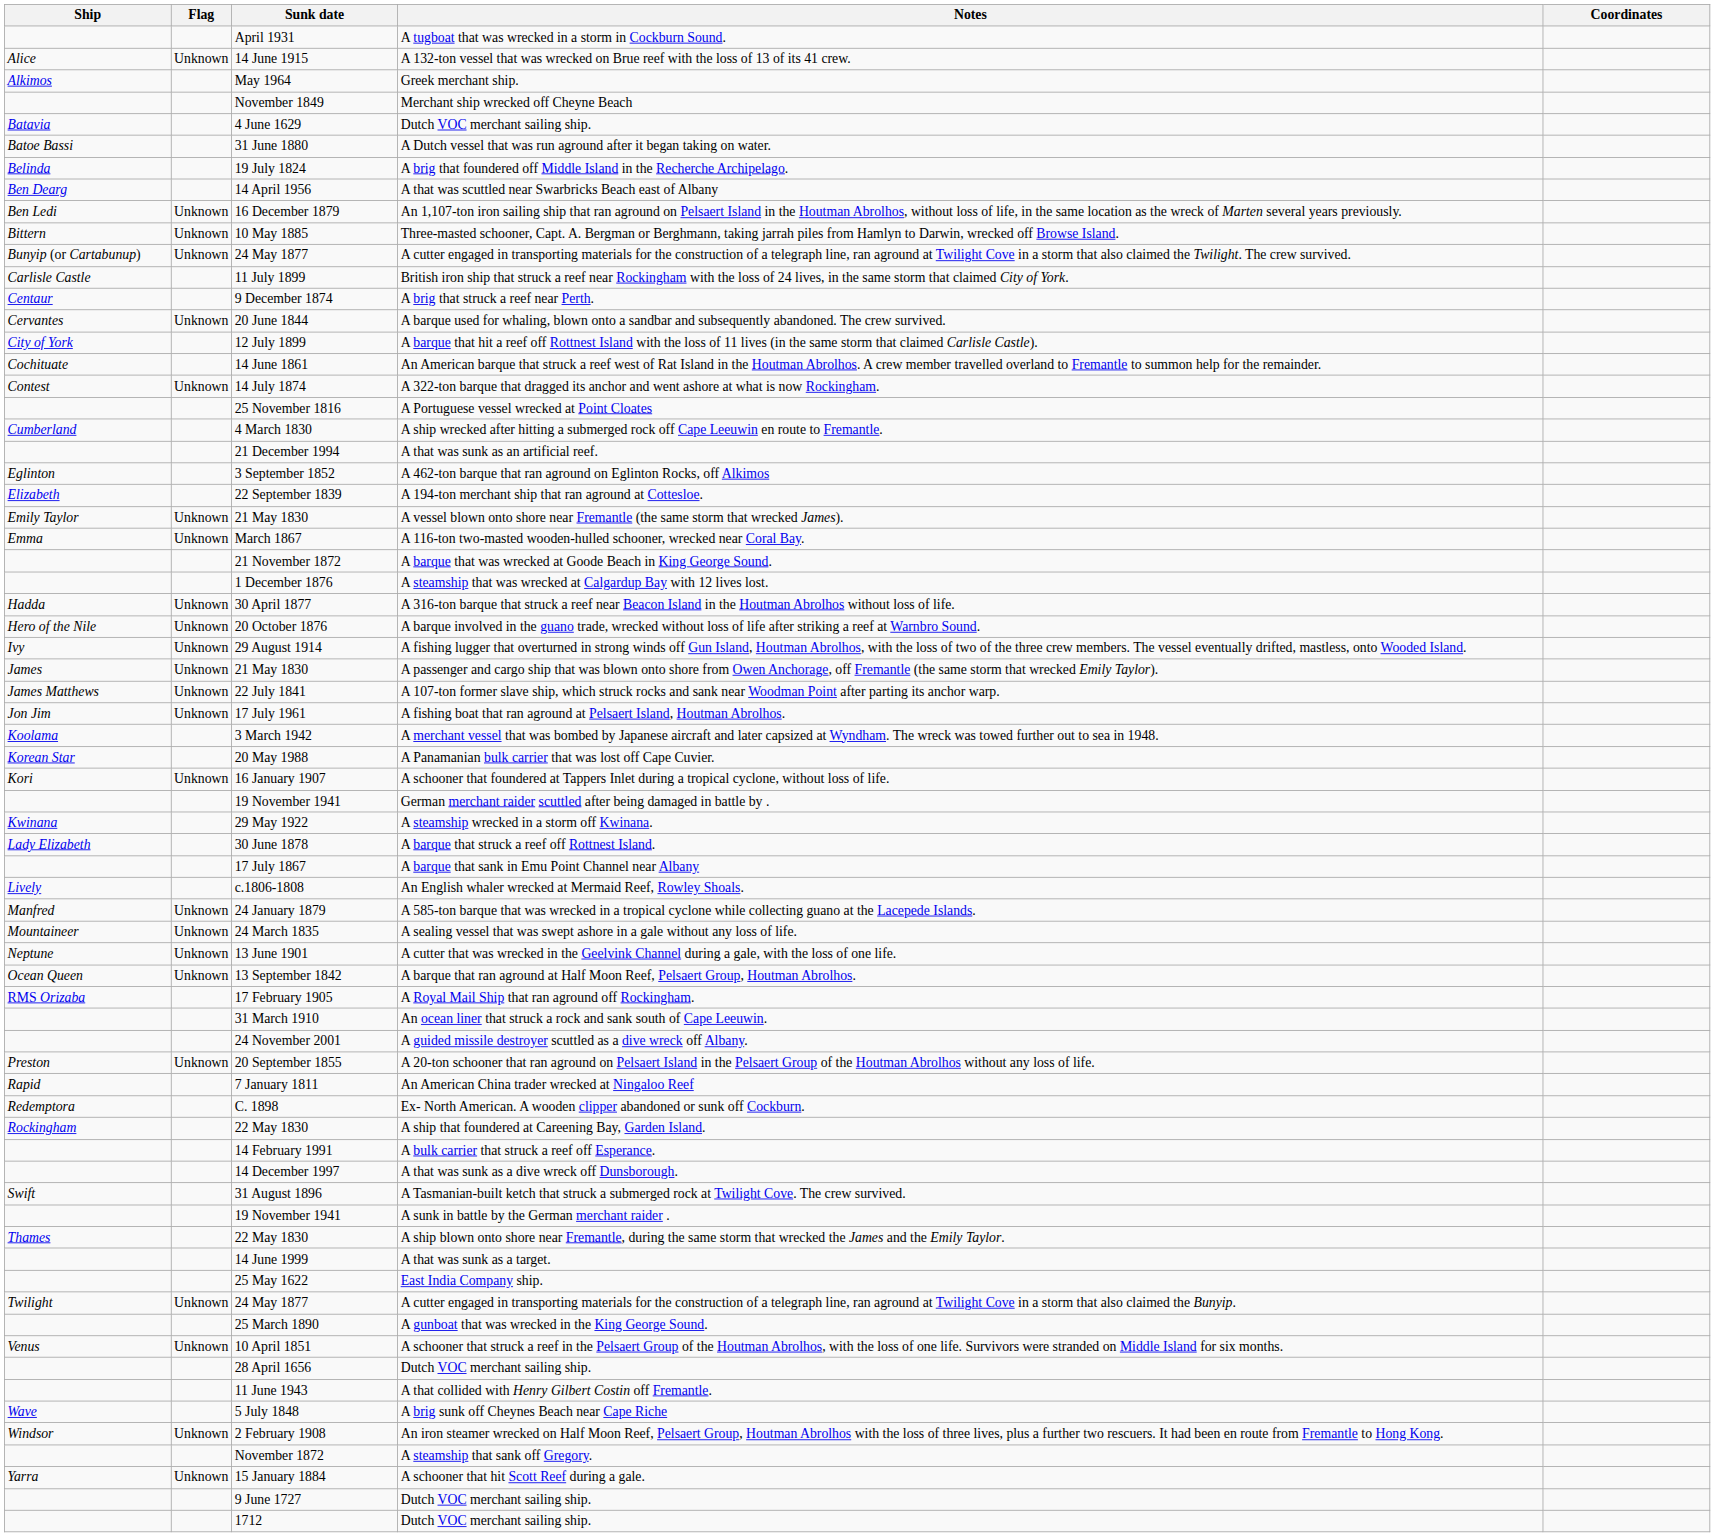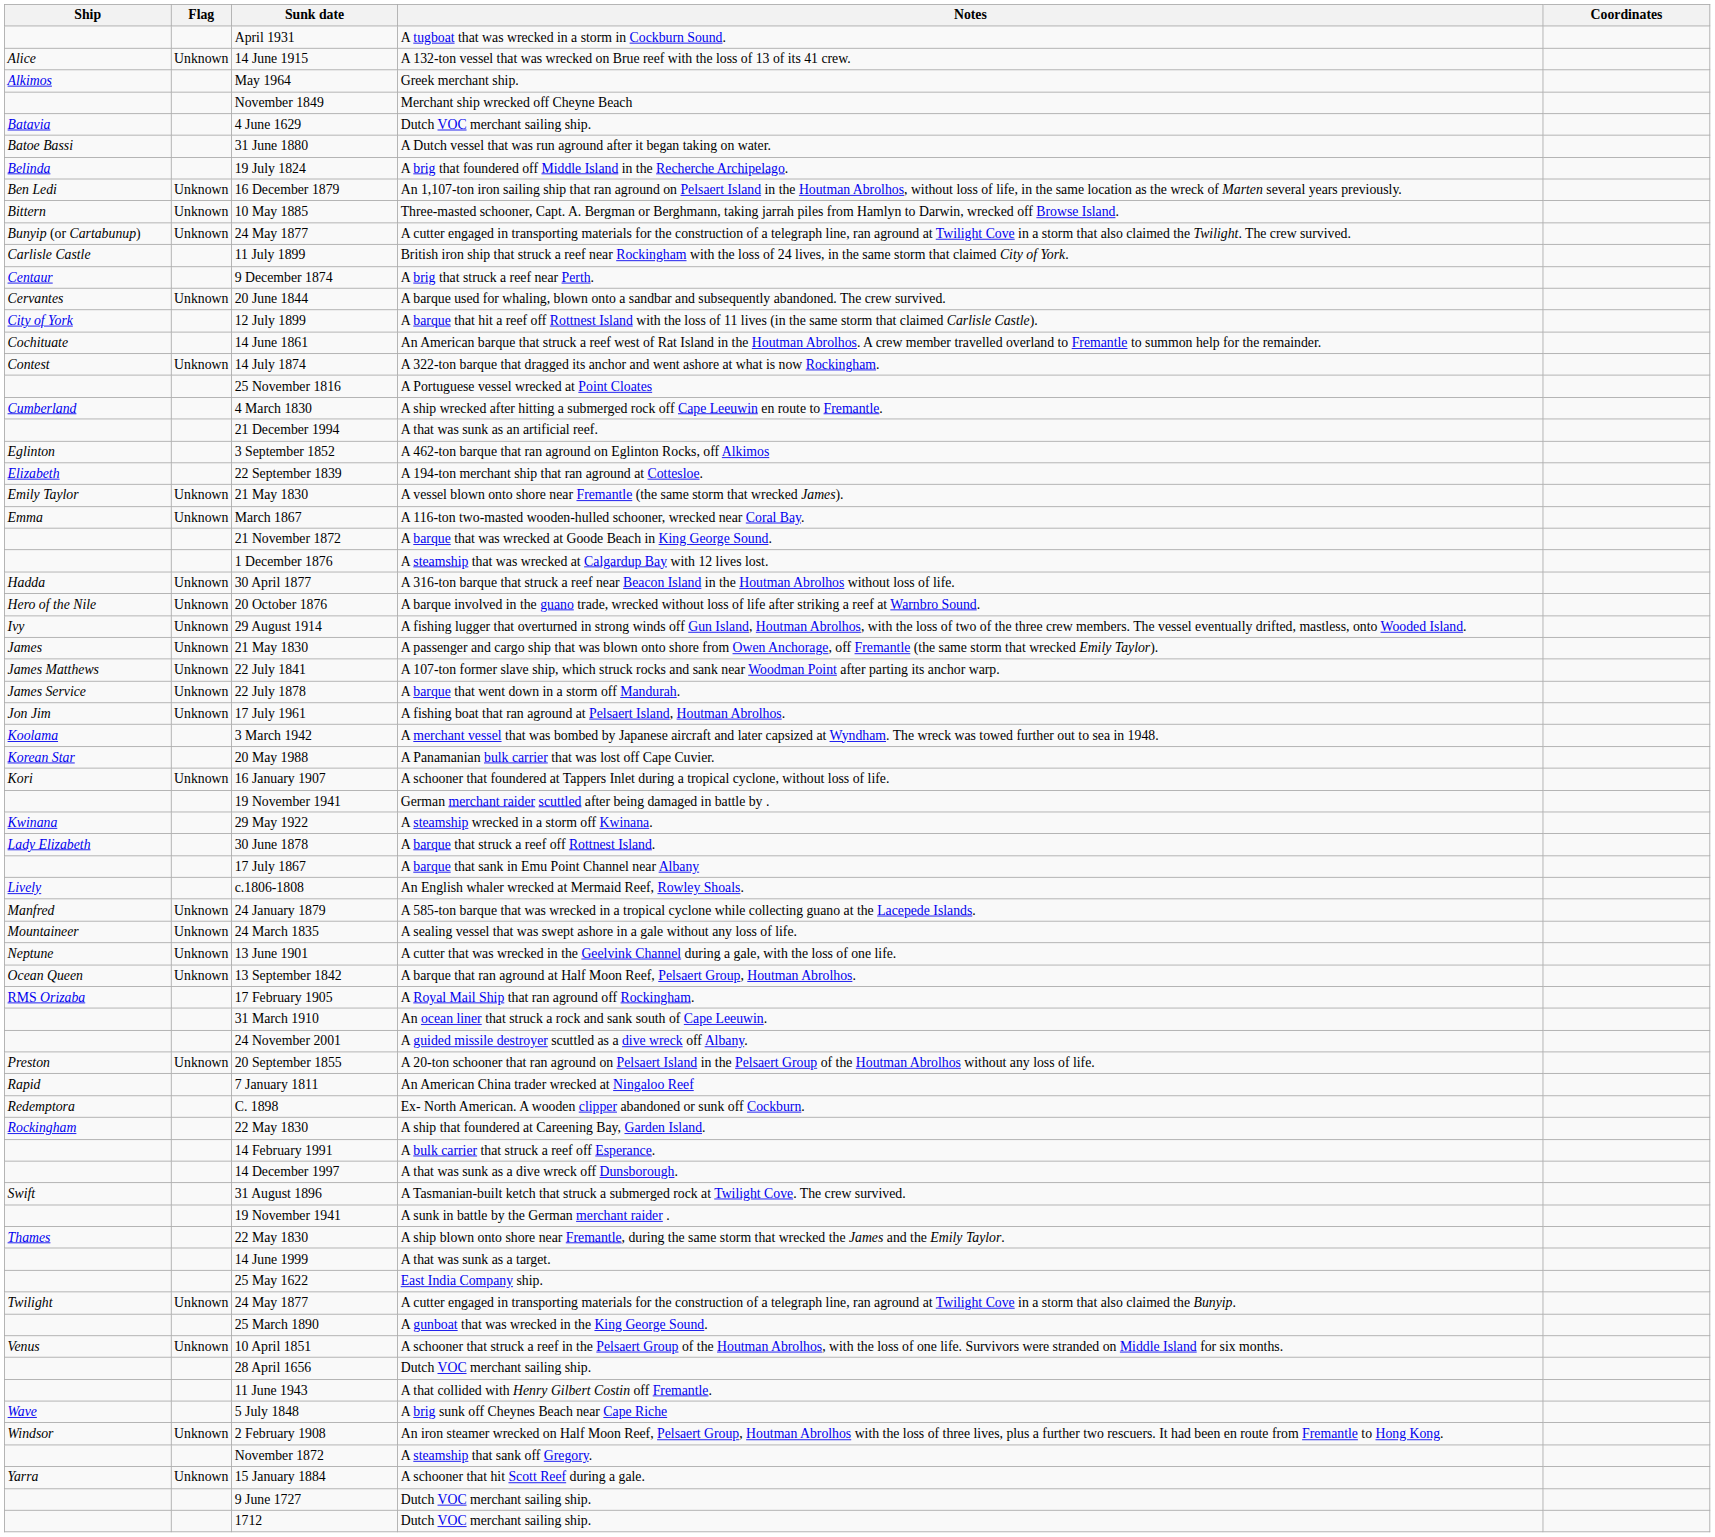 <table class="wikitable sortable" | style = "width:100%">
 <tr>
 <th style="width:10%">Ship</th>
 <th>Flag</th>
 <th style="width:10%">Sunk date</th>
 <th style="width:70%">Notes</th>
 <th style="width:10%">Coordinates</th>
 </tr>
 <tr>
 <td></td>
 <td></td>
 <td>April 1931</td>
 <td>A <a href='#'>tugboat</a> that was wrecked in a storm in <a href='#'>Cockburn Sound</a>.</td>
 <td></td>
 </tr>
 <tr>
 <td><em>Alice</em></td>
 <td>Unknown</td>
 <td>14 June 1915</td>
 <td>A 132-ton vessel that was wrecked on Brue reef with the loss of 13 of its 41 crew.</td>
 <td></td>
 </tr>
 <tr>
 <td><a href='#'><em>Alkimos</em></a></td>
 <td></td>
 <td>May 1964</td>
 <td>Greek merchant ship.</td>
 <td></td>
 </tr>
 <tr>
 <td></td>
 <td></td>
 <td>November 1849</td>
 <td>Merchant ship wrecked off Cheyne Beach</td>
 <td></td>
 </tr>
 <tr>
 <td><a href='#'><em>Batavia</em></a></td>
 <td></td>
 <td>4 June 1629</td>
 <td>Dutch <a href='#'>VOC</a> merchant sailing ship.</td>
 <td></td>
 </tr>
 <tr>
 <td><em>Batoe Bassi</em></td>
 <td></td>
 <td>31 June 1880</td>
 <td>A Dutch vessel that was run aground after it began taking on water.</td>
 <td></td>
 </tr>
 <tr>
 <td><a href='#'><em>Belinda</em></a></td>
 <td></td>
 <td>19 July 1824</td>
 <td>A <a href='#'>brig</a> that foundered off <a href='#'>Middle Island</a> in the <a href='#'>Recherche Archipelago</a>.</td>
-<td></td>
-</tr>
-<tr>
-<td><a href='#'><em>Ben Dearg</em></a></td>
-<td></td>
-<td>14 April 1956</td>
-<td>A  that was scuttled near Swarbricks Beach east of Albany</td>
 <td></td>
 </tr>
 <tr>
 <td><em>Ben Ledi</em></td>
 <td>Unknown</td>
 <td>16 December 1879</td>
 <td>An 1,107-ton iron sailing ship that ran aground on <a href='#'>Pelsaert Island</a> in the <a href='#'>Houtman Abrolhos</a>, without loss of life, in the same location as the wreck of <em>Marten</em> several years previously.</td>
 <td></td>
 </tr>
 <tr>
 <td><em>Bittern</em></td>
 <td>Unknown</td>
 <td>10 May 1885</td>
 <td>Three-masted schooner, Capt. A. Bergman or Berghmann, taking jarrah piles from Hamlyn to Darwin, wrecked off <a href='#'>Browse Island</a>.</td>
 <td></td>
 </tr>
 <tr>
 <td><em>Bunyip</em> (or <em>Cartabunup</em>)</td>
 <td>Unknown</td>
 <td>24 May 1877</td>
 <td>A cutter engaged in transporting materials for the construction of a telegraph line, ran aground at <a href='#'>Twilight Cove</a> in a storm that also claimed the <em>Twilight</em>. The crew survived.</td>
 <td></td>
 </tr>
 <tr>
 <td><em>Carlisle Castle</em></td>
 <td></td>
 <td>11 July 1899</td>
 <td>British iron ship that struck a reef near <a href='#'>Rockingham</a> with the loss of 24 lives, in the same storm that claimed <em>City of York</em>.</td>
 <td></td>
 </tr>
 <tr>
 <td><a href='#'><em>Centaur</em></a></td>
 <td></td>
 <td>9 December 1874</td>
 <td>A <a href='#'>brig</a> that struck a reef near <a href='#'>Perth</a>.</td>
 <td></td>
 </tr>
 <tr>
 <td><em>Cervantes</em></td>
 <td>Unknown</td>
 <td>20 June 1844</td>
 <td>A barque used for whaling, blown onto a sandbar and subsequently abandoned. The crew survived.</td>
 <td></td>
 </tr>
 <tr>
 <td><a href='#'><em>City of York</em></a></td>
 <td></td>
 <td>12 July 1899</td>
 <td>A <a href='#'>barque</a> that hit a reef off <a href='#'>Rottnest Island</a> with the loss of 11 lives (in the same storm that claimed <em>Carlisle Castle</em>).</td>
 <td></td>
 </tr>
 <tr>
 <td><em>Cochituate</em></td>
 <td></td>
 <td>14 June 1861</td>
 <td>An American barque that struck a reef west of Rat Island in the <a href='#'>Houtman Abrolhos</a>. A crew member travelled overland to <a href='#'>Fremantle</a> to summon help for the remainder.</td>
 <td></td>
 </tr>
 <tr>
 <td><em>Contest</em></td>
 <td>Unknown</td>
 <td>14 July 1874</td>
 <td>A 322-ton barque that dragged its anchor and went ashore at what is now <a href='#'>Rockingham</a>.</td>
 <td></td>
 </tr>
 <tr>
 <td></td>
 <td></td>
 <td>25 November 1816</td>
 <td>A Portuguese vessel wrecked at <a href='#'>Point Cloates</a></td>
 <td></td>
 </tr>
 <tr>
 <td><a href='#'><em>Cumberland</em></a></td>
 <td></td>
 <td>4 March 1830</td>
 <td>A ship wrecked after hitting a submerged rock off <a href='#'>Cape Leeuwin</a> en route to <a href='#'>Fremantle</a>.</td>
 <td></td>
 </tr>
 <tr>
 <td></td>
 <td></td>
 <td>21 December 1994</td>
 <td>A  that was sunk as an artificial reef.</td>
 <td></td>
 </tr>
 <tr>
 <td><em>Eglinton</em></td>
 <td></td>
 <td>3 September 1852</td>
 <td>A 462-ton barque that ran aground on Eglinton Rocks,  off <a href='#'>Alkimos</a></td>
 <td></td>
 </tr>
 <tr>
 <td><a href='#'><em>Elizabeth</em></a></td>
 <td></td>
 <td>22 September 1839</td>
 <td>A 194-ton merchant ship that ran aground at <a href='#'>Cottesloe</a>.</td>
 <td></td>
 </tr>
 <tr>
 <td><em>Emily Taylor</em></td>
 <td>Unknown</td>
 <td>21 May 1830</td>
 <td>A vessel blown onto shore near <a href='#'>Fremantle</a> (the same storm that wrecked <em>James</em>).</td>
 <td></td>
 </tr>
 <tr>
 <td><em>Emma</em></td>
 <td>Unknown</td>
 <td>March 1867</td>
 <td>A 116-ton two-masted wooden-hulled schooner, wrecked near <a href='#'>Coral Bay</a>.</td>
 <td></td>
 </tr>
 <tr>
 <td></td>
 <td></td>
 <td>21 November 1872</td>
 <td>A <a href='#'>barque</a> that was wrecked at Goode Beach in <a href='#'>King George Sound</a>.</td>
 <td></td>
 </tr>
 <tr>
 <td></td>
 <td></td>
 <td>1 December 1876</td>
 <td>A <a href='#'>steamship</a> that was wrecked at <a href='#'>Calgardup Bay</a> with 12 lives lost.</td>
 <td></td>
 </tr>
 <tr>
 <td><em>Hadda</em></td>
 <td>Unknown</td>
 <td>30 April 1877</td>
 <td>A 316-ton barque that struck a reef near <a href='#'>Beacon Island</a> in the <a href='#'>Houtman Abrolhos</a> without loss of life.</td>
 <td></td>
 </tr>
 <tr>
 <td><em>Hero of the Nile</em></td>
 <td>Unknown</td>
 <td>20 October 1876</td>
 <td>A barque involved in the <a href='#'>guano</a> trade, wrecked without loss of life after striking a reef at <a href='#'>Warnbro Sound</a>.</td>
 <td></td>
 </tr>
 <tr>
 <td><em>Ivy</em></td>
 <td>Unknown</td>
 <td>29 August 1914</td>
 <td>A fishing lugger that overturned in strong winds off <a href='#'>Gun Island</a>, <a href='#'>Houtman Abrolhos</a>, with the loss of two of the three crew members. The vessel eventually drifted, mastless, onto <a href='#'>Wooded Island</a>.</td>
 <td></td>
 </tr>
 <tr>
 <td><em>James</em></td>
 <td>Unknown</td>
 <td>21 May 1830</td>
 <td>A passenger and cargo ship that was blown onto shore from <a href='#'>Owen Anchorage</a>, off <a href='#'>Fremantle</a> (the same storm that wrecked <em>Emily Taylor</em>).</td>
 <td></td>
 </tr>
 <tr>
 <td><em>James Matthews</em></td>
 <td>Unknown</td>
 <td>22 July 1841</td>
 <td>A 107-ton former slave ship, which struck rocks and sank near <a href='#'>Woodman Point</a> after parting its anchor warp.</td>
+<td></td>
+</tr>
+<tr>
+<td><em>James Service</em></td>
+<td>Unknown</td>
+<td>22 July 1878</td>
+<td>A <a href='#'>barque</a> that went down in a storm off <a href='#'>Mandurah</a>.</td>
 <td></td>
 </tr>
 <tr>
 <td><em>Jon Jim</em></td>
 <td>Unknown</td>
 <td>17 July 1961</td>
 <td>A fishing boat that ran aground at <a href='#'>Pelsaert Island</a>, <a href='#'>Houtman Abrolhos</a>.</td>
 <td></td>
 </tr>
 <tr>
 <td><em><a href='#'>Koolama</a></em></td>
 <td></td>
 <td>3 March 1942</td>
 <td>A <a href='#'>merchant vessel</a> that was bombed by Japanese aircraft and later capsized at <a href='#'>Wyndham</a>. The wreck was towed further out to sea in 1948.</td>
 <td></td>
 </tr>
 <tr>
 <td><a href='#'><em>Korean Star</em></a></td>
 <td></td>
 <td>20 May 1988</td>
 <td>A Panamanian <a href='#'>bulk carrier</a> that was lost off Cape Cuvier.</td>
 <td></td>
 </tr>
 <tr>
 <td><em>Kori</em></td>
 <td>Unknown</td>
 <td>16 January 1907</td>
 <td>A schooner that foundered at Tappers Inlet during a tropical cyclone, without loss of life.</td>
 <td></td>
 </tr>
 <tr>
 <td></td>
 <td></td>
 <td>19 November 1941</td>
 <td>German <a href='#'>merchant raider</a> <a href='#'>scuttled</a> after being damaged in battle by .</td>
 <td></td>
 </tr>
 <tr>
 <td><a href='#'><em>Kwinana</em></a></td>
 <td></td>
 <td>29 May 1922</td>
 <td>A <a href='#'>steamship</a> wrecked in a storm off <a href='#'>Kwinana</a>.</td>
 <td></td>
 </tr>
 <tr>
 <td><a href='#'><em>Lady Elizabeth</em></a></td>
 <td></td>
 <td>30 June 1878</td>
 <td>A <a href='#'>barque</a> that struck a reef off <a href='#'>Rottnest Island</a>.</td>
 <td></td>
 </tr>
 <tr>
 <td></td>
 <td></td>
 <td>17 July 1867</td>
 <td>A <a href='#'>barque</a> that sank in Emu Point Channel near <a href='#'>Albany</a></td>
 <td></td>
 </tr>
 <tr>
 <td><em><a href='#'>Lively</a></em></td>
 <td></td>
 <td>c.1806-1808</td>
 <td>An English whaler wrecked at Mermaid Reef, <a href='#'>Rowley Shoals</a>.</td>
 <td></td>
 </tr>
 <tr>
 <td><em>Manfred</em></td>
 <td>Unknown</td>
 <td>24 January 1879</td>
 <td>A 585-ton barque that was wrecked in a tropical cyclone while collecting guano at the <a href='#'>Lacepede Islands</a>.</td>
 <td></td>
 </tr>
 <tr>
 <td><em>Mountaineer</em></td>
 <td>Unknown</td>
 <td>24 March 1835</td>
 <td>A sealing vessel that was swept ashore in a gale without any loss of life.</td>
 <td></td>
 </tr>
 <tr>
 <td><em>Neptune</em></td>
 <td>Unknown</td>
 <td>13 June 1901</td>
 <td>A cutter that was wrecked in the <a href='#'>Geelvink Channel</a> during a gale, with the loss of one life.</td>
 <td></td>
 </tr>
 <tr>
 <td><em>Ocean Queen</em></td>
 <td>Unknown</td>
 <td>13 September 1842</td>
 <td>A barque that ran aground at Half Moon Reef, <a href='#'>Pelsaert Group</a>, <a href='#'>Houtman Abrolhos</a>.</td>
 <td></td>
 </tr>
 <tr>
 <td><a href='#'>RMS <em>Orizaba</em></a></td>
 <td></td>
 <td>17 February 1905</td>
 <td>A <a href='#'>Royal Mail Ship</a> that ran aground off <a href='#'>Rockingham</a>.</td>
 <td></td>
 </tr>
 <tr>
 <td></td>
 <td></td>
 <td>31 March 1910</td>
 <td>An <a href='#'>ocean liner</a> that struck a rock and sank  south of <a href='#'>Cape Leeuwin</a>.</td>
 <td></td>
 </tr>
 <tr>
 <td></td>
 <td></td>
 <td>24 November 2001</td>
 <td>A  <a href='#'>guided missile destroyer</a> scuttled as a <a href='#'>dive wreck</a> off <a href='#'>Albany</a>.</td>
 <td></td>
 </tr>
 <tr>
 <td><em>Preston</em></td>
 <td>Unknown</td>
 <td>20 September 1855</td>
 <td>A 20-ton schooner that ran aground on <a href='#'>Pelsaert Island</a> in the <a href='#'>Pelsaert Group</a> of the <a href='#'>Houtman Abrolhos</a> without any loss of life.</td>
 <td></td>
 </tr>
 <tr>
 <td><em>Rapid</em></td>
 <td></td>
 <td>7 January 1811</td>
 <td>An American China trader wrecked at <a href='#'>Ningaloo Reef</a></td>
 <td></td>
 </tr>
 <tr>
 <td><em>Redemptora</em></td>
 <td></td>
 <td>C. 1898</td>
 <td>Ex- North American. A wooden <a href='#'>clipper</a> abandoned or sunk off <a href='#'>Cockburn</a>.</td>
 <td></td>
 </tr>
 <tr>
 <td><a href='#'><em>Rockingham</em></a></td>
 <td></td>
 <td>22 May 1830</td>
 <td>A ship that foundered at Careening Bay, <a href='#'>Garden Island</a>.</td>
 <td></td>
 </tr>
 <tr>
 <td></td>
 <td></td>
 <td>14 February 1991</td>
 <td>A <a href='#'>bulk carrier</a> that struck a reef off <a href='#'>Esperance</a>.</td>
 <td></td>
 </tr>
 <tr>
 <td></td>
 <td></td>
 <td>14 December 1997</td>
 <td>A  that was sunk as a dive wreck off <a href='#'>Dunsborough</a>.</td>
 <td></td>
 </tr>
 <tr>
 <td><em>Swift</em></td>
 <td></td>
 <td>31 August 1896</td>
 <td>A Tasmanian-built ketch that struck a submerged rock at <a href='#'>Twilight Cove</a>. The crew survived.</td>
 <td></td>
 </tr>
 <tr>
 <td></td>
 <td></td>
 <td>19 November 1941</td>
 <td>A  sunk in battle by the German <a href='#'>merchant raider</a> .</td>
 <td></td>
 </tr>
 <tr>
 <td><a href='#'><em>Thames</em></a></td>
 <td></td>
 <td>22 May 1830</td>
 <td>A ship blown onto shore near <a href='#'>Fremantle</a>, during the same storm that wrecked the <em>James</em> and the <em>Emily Taylor</em>.</td>
 <td></td>
 </tr>
 <tr>
 <td></td>
 <td></td>
 <td>14 June 1999</td>
 <td>A  that was sunk as a target.</td>
 <td></td>
 </tr>
 <tr>
 <td></td>
 <td></td>
 <td>25 May 1622</td>
 <td><a href='#'>East India Company</a> ship.</td>
 <td></td>
 </tr>
 <tr>
 <td><em>Twilight</em></td>
 <td>Unknown</td>
 <td>24 May 1877</td>
 <td>A cutter engaged in transporting materials for the construction of a telegraph line, ran aground at <a href='#'>Twilight Cove</a> in a storm that also claimed the <em>Bunyip</em>.</td>
 <td></td>
 </tr>
 <tr>
 <td></td>
 <td></td>
 <td>25 March 1890</td>
 <td>A <a href='#'>gunboat</a> that was wrecked in the <a href='#'>King George Sound</a>.</td>
 <td></td>
 </tr>
 <tr>
 <td><em>Venus</em></td>
 <td>Unknown</td>
 <td>10 April 1851</td>
 <td>A schooner that struck a reef in the <a href='#'>Pelsaert Group</a> of the <a href='#'>Houtman Abrolhos</a>, with the loss of one life. Survivors were stranded on <a href='#'>Middle Island</a> for six months.</td>
 <td></td>
 </tr>
 <tr>
 <td></td>
 <td></td>
 <td>28 April 1656</td>
 <td>Dutch <a href='#'>VOC</a> merchant sailing ship.</td>
 <td></td>
 </tr>
 <tr>
 <td></td>
 <td></td>
 <td>11 June 1943</td>
 <td>A  that collided with <em>Henry Gilbert Costin</em> off <a href='#'>Fremantle</a>.</td>
 <td></td>
 </tr>
 <tr>
 <td><a href='#'><em>Wave</em></a></td>
 <td></td>
 <td>5 July 1848</td>
 <td>A <a href='#'>brig</a> sunk off Cheynes Beach near <a href='#'>Cape Riche</a></td>
 <td></td>
 </tr>
 <tr>
 <td><em>Windsor</em></td>
 <td>Unknown</td>
 <td>2 February 1908</td>
 <td>An iron steamer wrecked on Half Moon Reef, <a href='#'>Pelsaert Group</a>, <a href='#'>Houtman Abrolhos</a> with the loss of three lives, plus a further two rescuers. It had been en route from <a href='#'>Fremantle</a> to <a href='#'>Hong Kong</a>.</td>
 <td></td>
 </tr>
 <tr>
 <td></td>
 <td></td>
 <td>November 1872</td>
 <td>A <a href='#'>steamship</a> that sank off <a href='#'>Gregory</a>.</td>
 <td></td>
 </tr>
 <tr>
 <td><em>Yarra</em></td>
 <td>Unknown</td>
 <td>15 January 1884</td>
 <td>A schooner that hit <a href='#'>Scott Reef</a> during a gale.</td>
 <td></td>
 </tr>
 <tr>
 <td></td>
 <td></td>
 <td>9 June 1727</td>
 <td>Dutch <a href='#'>VOC</a> merchant sailing ship.</td>
 <td></td>
 </tr>
 <tr>
 <td></td>
 <td></td>
 <td>1712</td>
 <td>Dutch <a href='#'>VOC</a> merchant sailing ship.</td>
 <td></td>
 </tr>
 </table>
